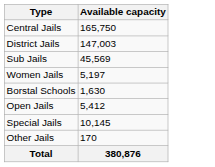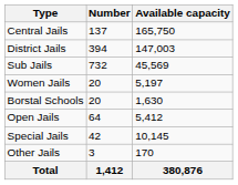 <table class="wikitable">
 <tr>
 <th>Type</th>
+<th>Number</th>
 <th>Available capacity</th>
 </tr>
 <tr>
 <td>Central Jails</td>
+<td>137</td>
 <td>165,750</td>
 </tr>
 <tr>
 <td>District Jails</td>
+<td>394</td>
 <td>147,003</td>
 </tr>
 <tr>
 <td>Sub Jails</td>
+<td>732</td>
 <td>45,569</td>
 </tr>
 <tr>
 <td>Women Jails</td>
+<td>20</td>
 <td>5,197</td>
 </tr>
 <tr>
 <td>Borstal Schools</td>
+<td>20</td>
 <td>1,630</td>
 </tr>
 <tr>
 <td>Open Jails</td>
+<td>64</td>
 <td>5,412</td>
 </tr>
 <tr>
 <td>Special Jails</td>
+<td>42</td>
 <td>10,145</td>
 </tr>
 <tr>
 <td>Other Jails</td>
+<td>3</td>
 <td>170</td>
 </tr>
 <tr>
 <th>Total</th>
+<th>1,412</th>
 <th>380,876</th>
 </tr>
 </table>
